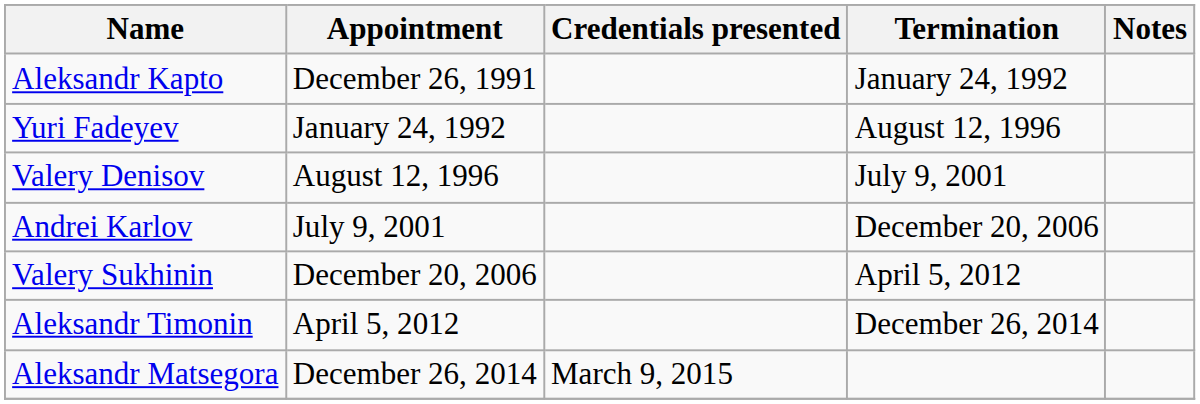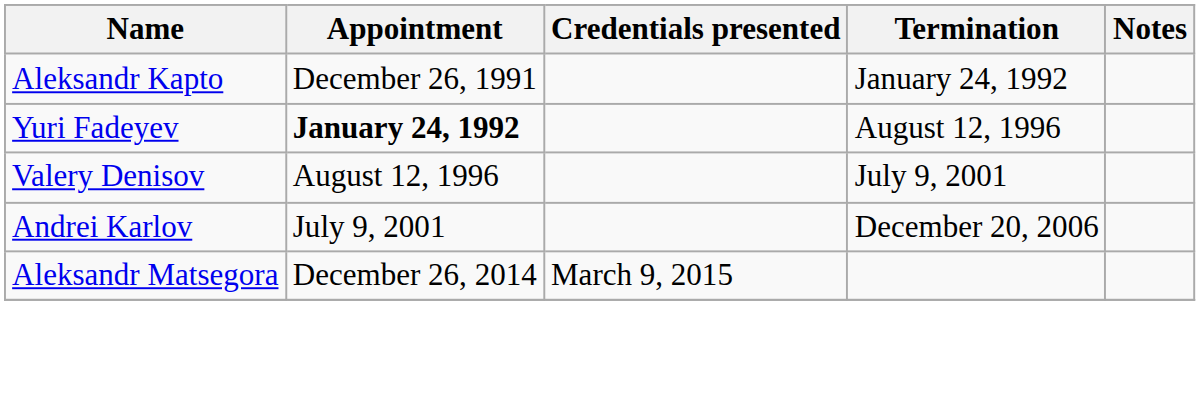 <table class="wikitable">
 <tr valign="middle">
 <th>Name</th>
 <th>Appointment</th>
 <th>Credentials presented</th>
 <th>Termination</th>
 <th>Notes</th>
 </tr>
 <tr>
 <td><a href='#'>Aleksandr Kapto</a></td>
 <td>December 26, 1991</td>
 <td></td>
 <td>January 24, 1992</td>
 <td></td>
 </tr>
 <tr>
 <td><a href='#'>Yuri Fadeyev</a></td>
-<td>January 24, 1992</td>
+<td><strong>January 24, 1992</strong></td>
 <td></td>
 <td>August 12, 1996</td>
 <td></td>
 </tr>
 <tr>
 <td><a href='#'>Valery Denisov</a></td>
 <td>August 12, 1996</td>
 <td></td>
 <td>July 9, 2001</td>
 <td></td>
 </tr>
 <tr>
 <td><a href='#'>Andrei Karlov</a></td>
 <td>July 9, 2001</td>
 <td></td>
 <td>December 20, 2006</td>
 <td></td>
 </tr>
 <tr>
-<td><a href='#'>Valery Sukhinin</a></td>
-<td>December 20, 2006</td>
-<td></td>
-<td>April 5, 2012</td>
-<td></td>
-</tr>
-<tr>
-<td><a href='#'>Aleksandr Timonin</a></td>
-<td>April 5, 2012</td>
-<td></td>
-<td>December 26, 2014</td>
-<td></td>
-</tr>
-<tr>
 <td><a href='#'>Aleksandr Matsegora</a></td>
 <td>December 26, 2014</td>
 <td>March 9, 2015</td>
 <td></td>
 <td></td>
 </tr>
 <tr>
 </tr>
 </table>
